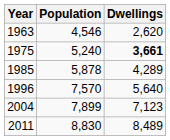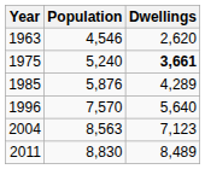 <table class="wikitable" style="line-height:1.1em;">
 <tr>
 <th>Year</th>
 <th>Population</th>
 <th>Dwellings</th>
 </tr>
 <tr align="right">
 <td>1963</td>
 <td>4,546</td>
 <td>2,620</td>
 </tr>
 <tr align="right">
 <td>1975</td>
 <td>5,240</td>
 <td><strong>3,661</strong></td>
 </tr>
 <tr align="right">
 <td>1985</td>
-<td>5,878</td>
+<td>5,876</td>
 <td>4,289</td>
 </tr>
 <tr align="right">
 <td>1996</td>
 <td>7,570</td>
 <td>5,640</td>
 </tr>
 <tr align="right">
 <td>2004</td>
-<td>7,899</td>
+<td>8,563</td>
 <td>7,123</td>
 </tr>
 <tr align="right">
 <td>2011</td>
 <td>8,830</td>
 <td>8,489</td>
 </tr>
 </table>
